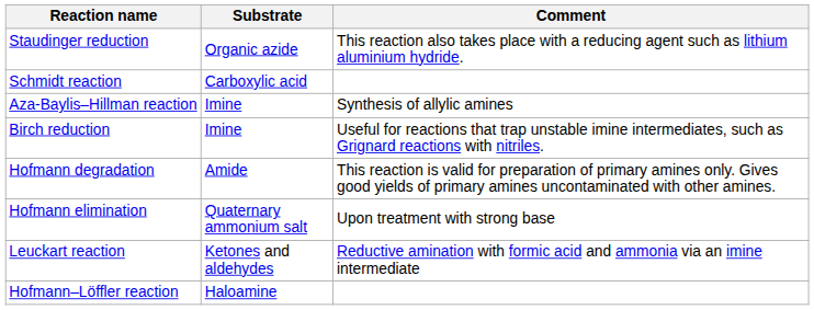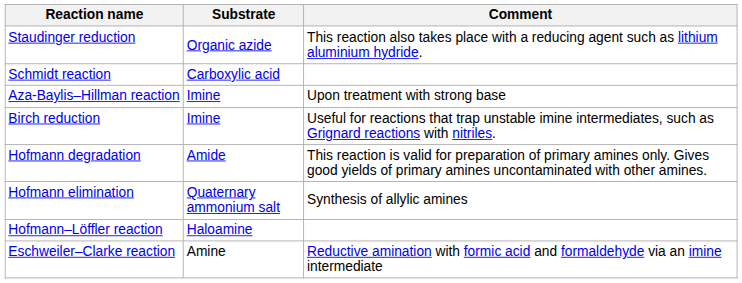 <table class="wikitable sortable" style="background:white; float:center; margin:0 1em;">
 <tr>
 <th style="width:200px;">Reaction name</th>
 <th>Substrate</th>
 <th class="unsortable">Comment</th>
 </tr>
 <tr>
 <td valign=top><a href='#'>Staudinger reduction</a></td>
 <td><a href='#'>Organic azide</a></td>
 <td>This reaction also takes place with a reducing agent such as <a href='#'>lithium aluminium hydride</a>.</td>
 </tr>
 <tr>
 <td valign=top><a href='#'>Schmidt reaction</a></td>
 <td valign=top><a href='#'>Carboxylic acid</a></td>
 <td></td>
 </tr>
 <tr>
 <td valign=top><a href='#'>Aza-Baylis–Hillman reaction</a></td>
 <td valign=top><a href='#'>Imine</a></td>
-<td>Synthesis of allylic amines</td>
+<td>Upon treatment with strong base</td>
 </tr>
 <tr>
 <td valign=top><a href='#'>Birch reduction</a></td>
 <td valign=top><a href='#'>Imine</a></td>
 <td>Useful for reactions that trap unstable imine intermediates, such as <a href='#'>Grignard reactions</a> with <a href='#'>nitriles</a>.</td>
 </tr>
 <tr>
 <td valign=top><a href='#'>Hofmann degradation</a></td>
 <td valign=top><a href='#'>Amide</a></td>
 <td>This reaction is valid for preparation of primary amines only. Gives good yields of primary amines uncontaminated with other amines.</td>
 </tr>
 <tr>
 <td valign=top><a href='#'>Hofmann elimination</a></td>
 <td valign=top><a href='#'>Quaternary ammonium salt</a></td>
-<td>Upon treatment with strong base</td>
-</tr>
-<tr>
-<td valign=top><a href='#'>Leuckart reaction</a></td>
-<td valign=top><a href='#'>Ketones</a> and <a href='#'>aldehydes</a></td>
-<td><a href='#'>Reductive amination</a> with <a href='#'>formic acid</a> and <a href='#'>ammonia</a> via an <a href='#'>imine</a> intermediate</td>
+<td>Synthesis of allylic amines</td>
 </tr>
 <tr>
 <td valign=top><a href='#'>Hofmann–Löffler reaction</a></td>
 <td valign=top><a href='#'>Haloamine</a></td>
 <td></td>
 </tr>
+<tr>
+<td valign=top><a href='#'>Eschweiler–Clarke reaction</a></td>
+<td valign=top>Amine</td>
+<td><a href='#'>Reductive amination</a> with <a href='#'>formic acid</a> and <a href='#'>formaldehyde</a> via an <a href='#'>imine</a> intermediate</td>
+</tr>
 </table>
